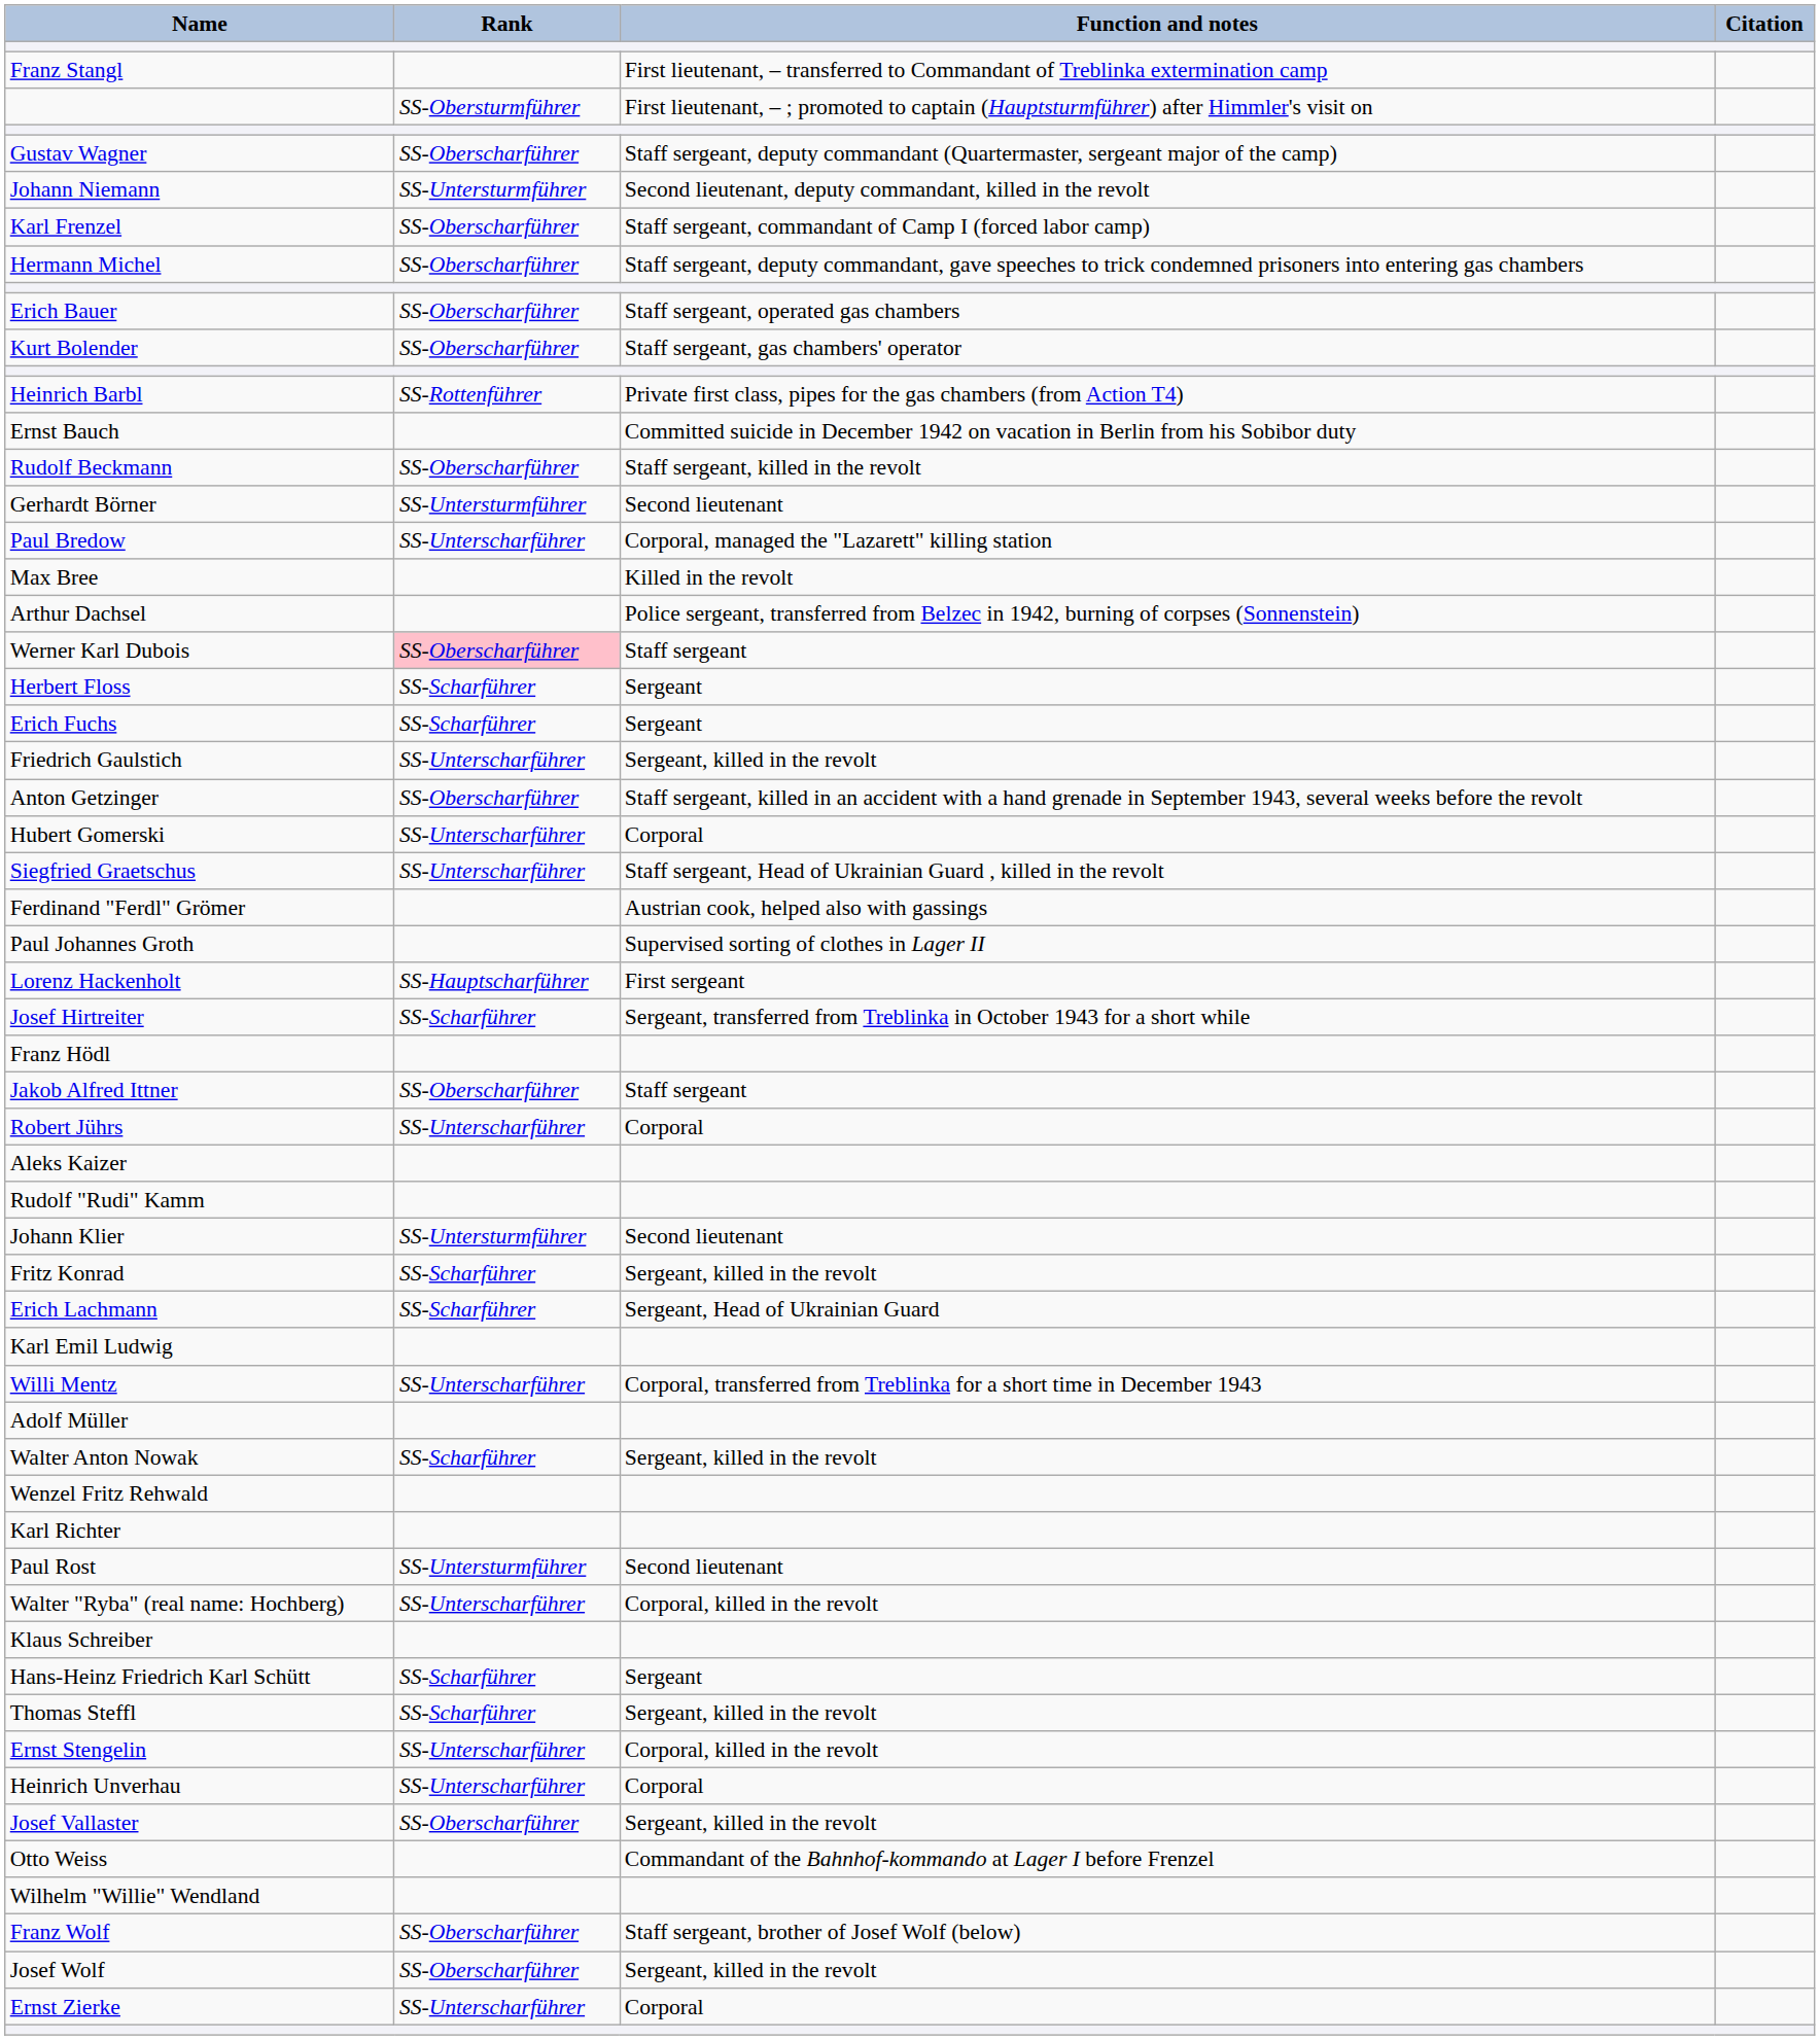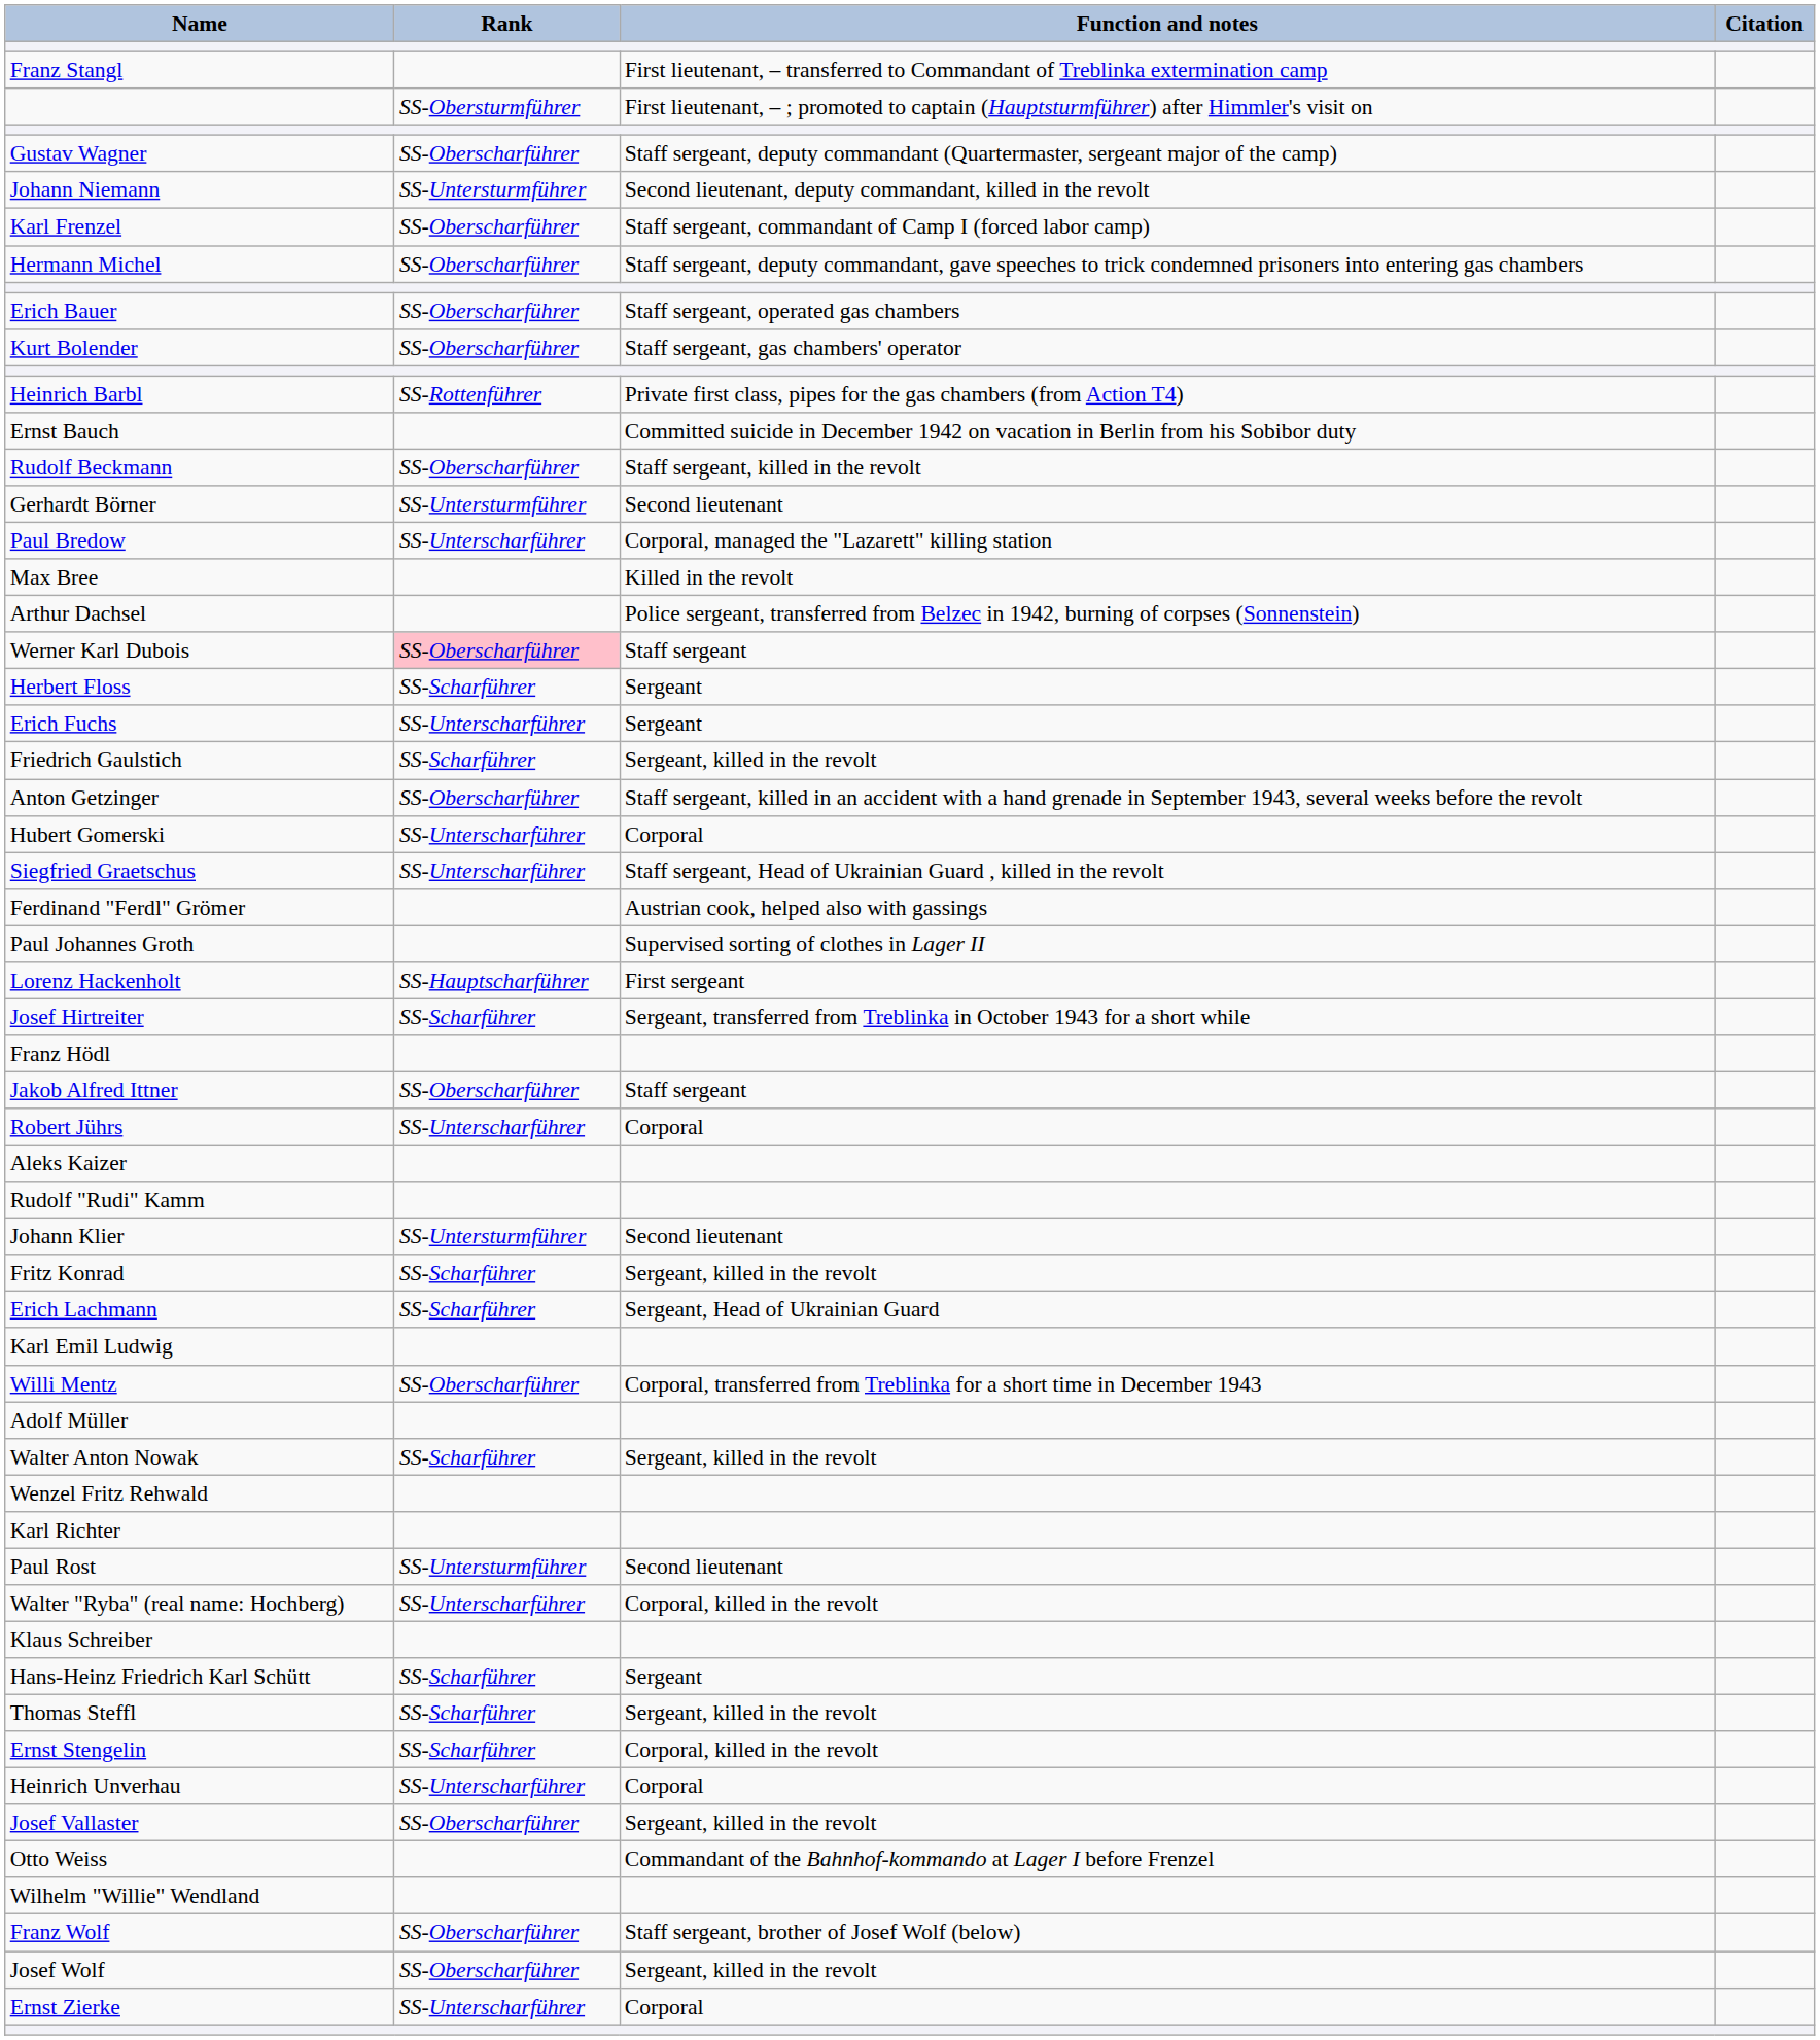 <table class="wikitable" width="98%" cellpadding="2" style="font-size: 95%; text-align: middle;">
 <tr>
 <th scope="col" style="text-align:center;background:#B0C4DE">Name</th>
 <th scope="col" style="text-align:center;background:#B0C4DE">Rank</th>
 <th scope="col" style="text-align:center;background:#B0C4DE">Function and notes</th>
 <th scope="col" style="text-align:center;background:#B0C4DE">Citation</th>
 </tr>
 <tr>
 <td style="background:#f2f2f8" colspan=4></td>
 </tr>
 <tr>
 <td><a href='#'>Franz Stangl</a></td>
 <td></td>
 <td>First lieutenant,  –  transferred to Commandant of <a href='#'>Treblinka extermination camp</a></td>
 <td>  </td>
 </tr>
 <tr>
 <td></td>
 <td><em>SS-<a href='#'>Obersturmführer</a></em></td>
 <td>First lieutenant,  – ; promoted to captain (<em><a href='#'>Hauptsturmführer</a></em>) after <a href='#'>Himmler</a>'s visit on </td>
 <td></td>
 </tr>
 <tr>
 <td style="background:#f2f2f8" colspan=4></td>
 </tr>
 <tr>
 <td><a href='#'>Gustav Wagner</a></td>
 <td><em>SS-<a href='#'>Oberscharführer</a></em></td>
 <td>Staff sergeant, deputy commandant (Quartermaster, sergeant major of the camp)</td>
 <td> </td>
 </tr>
 <tr>
 <td><a href='#'>Johann Niemann</a></td>
 <td><em>SS-<a href='#'>Untersturmführer</a></em></td>
 <td>Second lieutenant, deputy commandant, killed in the revolt</td>
 <td>  </td>
 </tr>
 <tr>
 <td><a href='#'>Karl Frenzel</a></td>
 <td><em>SS-<a href='#'>Oberscharführer</a></em></td>
 <td>Staff sergeant, commandant of Camp I (forced labor camp)</td>
 <td>  </td>
 </tr>
 <tr>
 <td><a href='#'>Hermann Michel</a></td>
 <td><em>SS-<a href='#'>Oberscharführer</a></em></td>
 <td>Staff sergeant, deputy commandant, gave speeches to trick condemned prisoners into entering gas chambers</td>
 <td>  </td>
 </tr>
 <tr>
 <td style="background:#f2f2f8" colspan=4></td>
 </tr>
 <tr>
 <td><a href='#'>Erich Bauer</a></td>
 <td><em>SS-<a href='#'>Oberscharführer</a></em></td>
 <td>Staff sergeant, operated gas chambers</td>
 <td>  </td>
 </tr>
 <tr>
 <td><a href='#'>Kurt Bolender</a></td>
 <td><em>SS-<a href='#'>Oberscharführer</a></em></td>
 <td>Staff sergeant, gas chambers' operator</td>
 <td>  </td>
 </tr>
 <tr>
 <td style="background:#f2f2f8" colspan=4></td>
 </tr>
 <tr>
 <td><a href='#'>Heinrich Barbl</a></td>
 <td><em>SS-<a href='#'>Rottenführer</a></em></td>
 <td>Private first class, pipes for the gas chambers (from <a href='#'>Action T4</a>)</td>
 <td></td>
 </tr>
 <tr>
 <td>Ernst Bauch</td>
 <td></td>
 <td>Committed suicide in December 1942 on vacation in Berlin from his Sobibor duty</td>
 <td></td>
 </tr>
 <tr>
 <td><a href='#'>Rudolf Beckmann</a></td>
 <td><em>SS-<a href='#'>Oberscharführer</a></em></td>
 <td>Staff sergeant, killed in the revolt</td>
 <td> </td>
 </tr>
 <tr>
 <td>Gerhardt Börner</td>
 <td><em>SS-<a href='#'>Untersturmführer</a></em></td>
 <td>Second lieutenant</td>
 <td></td>
 </tr>
 <tr>
 <td><a href='#'>Paul Bredow</a></td>
 <td><em>SS-<a href='#'>Unterscharführer</a></em></td>
 <td>Corporal, managed the "Lazarett" killing station</td>
 <td> </td>
 </tr>
 <tr>
 <td>Max Bree</td>
 <td></td>
 <td>Killed in the revolt</td>
 <td></td>
 </tr>
 <tr>
 <td>Arthur Dachsel</td>
 <td></td>
 <td>Police sergeant, transferred from <a href='#'>Belzec</a> in 1942, burning of corpses (<a href='#'>Sonnenstein</a>)</td>
 <td> </td>
 </tr>
 <tr>
 <td>Werner Karl Dubois</td>
 <td style="background: pink;"><em>SS-<a href='#'>Oberscharführer</a></em></td>
 <td>Staff sergeant</td>
 <td>  </td>
 </tr>
 <tr>
 <td><a href='#'>Herbert Floss</a></td>
 <td><em>SS-<a href='#'>Scharführer</a></em></td>
 <td>Sergeant</td>
 <td> </td>
 </tr>
 <tr>
 <td><a href='#'>Erich Fuchs</a></td>
-<td><em>SS-<a href='#'>Scharführer</a></em></td>
+<td><em>SS-<a href='#'>Unterscharführer</a></em></td>
 <td>Sergeant</td>
 <td>  </td>
 </tr>
 <tr>
 <td>Friedrich Gaulstich</td>
-<td><em>SS-<a href='#'>Unterscharführer</a></em></td>
+<td><em>SS-<a href='#'>Scharführer</a></em></td>
 <td>Sergeant, killed in the revolt</td>
 <td> </td>
 </tr>
 <tr>
 <td>Anton Getzinger</td>
 <td><em>SS-<a href='#'>Oberscharführer</a></em></td>
 <td>Staff sergeant, killed in an accident with a hand grenade in September 1943, several weeks before the revolt</td>
 <td></td>
 </tr>
 <tr>
 <td>Hubert Gomerski</td>
 <td><em>SS-<a href='#'>Unterscharführer</a></em></td>
 <td>Corporal</td>
 <td> </td>
 </tr>
 <tr>
 <td><a href='#'>Siegfried Graetschus</a></td>
 <td><em>SS-<a href='#'>Unterscharführer</a></em></td>
 <td>Staff sergeant, Head of Ukrainian Guard , killed in the revolt</td>
 <td>  </td>
 </tr>
 <tr>
 <td>Ferdinand "Ferdl" Grömer</td>
 <td></td>
 <td>Austrian cook, helped also with gassings</td>
 <td></td>
 </tr>
 <tr>
 <td>Paul Johannes Groth</td>
 <td></td>
 <td>Supervised sorting of clothes in <em>Lager II</em></td>
 <td></td>
 </tr>
 <tr>
 <td><a href='#'>Lorenz Hackenholt</a></td>
 <td><em>SS-<a href='#'>Hauptscharführer</a></em></td>
 <td>First sergeant</td>
 <td></td>
 </tr>
 <tr>
 <td><a href='#'>Josef Hirtreiter</a></td>
 <td><em>SS-<a href='#'>Scharführer</a></em></td>
 <td>Sergeant, transferred from <a href='#'>Treblinka</a> in October 1943 for a short while</td>
 <td></td>
 </tr>
 <tr>
 <td>Franz Hödl</td>
 <td></td>
 <td></td>
 <td> </td>
 </tr>
 <tr>
 <td><a href='#'>Jakob Alfred Ittner</a></td>
 <td><em>SS-<a href='#'>Oberscharführer</a></em></td>
 <td>Staff sergeant</td>
 <td> </td>
 </tr>
 <tr>
 <td><a href='#'>Robert Jührs</a></td>
 <td><em>SS-<a href='#'>Unterscharführer</a></em></td>
 <td>Corporal</td>
 <td></td>
 </tr>
 <tr>
 <td>Aleks Kaizer</td>
 <td></td>
 <td></td>
 <td></td>
 </tr>
 <tr>
 <td>Rudolf "Rudi" Kamm</td>
 <td></td>
 <td></td>
 <td></td>
 </tr>
 <tr>
 <td>Johann Klier</td>
 <td><em>SS-<a href='#'>Untersturmführer</a></em></td>
 <td>Second lieutenant</td>
 <td>  </td>
 </tr>
 <tr>
 <td>Fritz Konrad</td>
 <td><em>SS-<a href='#'>Scharführer</a></em></td>
 <td>Sergeant, killed in the revolt</td>
 <td> </td>
 </tr>
 <tr>
 <td><a href='#'>Erich Lachmann</a></td>
 <td><em>SS-<a href='#'>Scharführer</a></em></td>
 <td>Sergeant, Head of Ukrainian Guard </td>
 <td> </td>
 </tr>
 <tr>
 <td>Karl Emil Ludwig</td>
 <td></td>
 <td></td>
 <td> </td>
 </tr>
 <tr>
 <td><a href='#'>Willi Mentz</a></td>
-<td><em>SS-<a href='#'>Unterscharführer</a></em></td>
+<td><em>SS-<a href='#'>Oberscharführer</a></em></td>
 <td>Corporal, transferred from <a href='#'>Treblinka</a> for a short time in December 1943</td>
 <td></td>
 </tr>
 <tr>
 <td>Adolf Müller</td>
 <td></td>
 <td></td>
 <td></td>
 </tr>
 <tr>
 <td>Walter Anton Nowak</td>
 <td><em>SS-<a href='#'>Scharführer</a></em></td>
 <td>Sergeant, killed in the revolt</td>
 <td>  </td>
 </tr>
 <tr>
 <td>Wenzel Fritz Rehwald</td>
 <td></td>
 <td></td>
 <td> </td>
 </tr>
 <tr>
 <td>Karl Richter</td>
 <td></td>
 <td></td>
 <td></td>
 </tr>
 <tr>
 <td>Paul Rost</td>
 <td><em>SS-<a href='#'>Untersturmführer</a></em></td>
 <td>Second lieutenant</td>
 <td></td>
 </tr>
 <tr>
 <td>Walter "Ryba" (real name: Hochberg)</td>
 <td><em>SS-<a href='#'>Unterscharführer</a></em></td>
 <td>Corporal, killed in the revolt</td>
 <td> </td>
 </tr>
 <tr>
 <td>Klaus Schreiber</td>
 <td></td>
 <td></td>
 <td></td>
 </tr>
 <tr>
 <td>Hans-Heinz Friedrich Karl Schütt</td>
 <td><em>SS-<a href='#'>Scharführer</a></em></td>
 <td>Sergeant</td>
 <td>  </td>
 </tr>
 <tr>
 <td>Thomas Steffl</td>
 <td><em>SS-<a href='#'>Scharführer</a></em></td>
 <td>Sergeant, killed in the revolt</td>
 <td> </td>
 </tr>
 <tr>
 <td><a href='#'>Ernst Stengelin</a></td>
-<td><em>SS-<a href='#'>Unterscharführer</a></em></td>
+<td><em>SS-<a href='#'>Scharführer</a></em></td>
 <td>Corporal, killed in the revolt</td>
 <td></td>
 </tr>
 <tr>
 <td>Heinrich Unverhau</td>
 <td><em>SS-<a href='#'>Unterscharführer</a></em></td>
 <td>Corporal</td>
 <td> </td>
 </tr>
 <tr>
 <td><a href='#'>Josef Vallaster</a></td>
 <td><em>SS-<a href='#'>Oberscharführer</a></em></td>
 <td>Sergeant, killed in the revolt</td>
 <td> </td>
 </tr>
 <tr>
 <td>Otto Weiss</td>
 <td></td>
 <td>Commandant of the <em>Bahnhof-kommando</em> at <em>Lager I</em> before Frenzel</td>
 <td></td>
 </tr>
 <tr>
 <td>Wilhelm "Willie" Wendland</td>
 <td></td>
 <td></td>
 <td> </td>
 </tr>
 <tr>
 <td><a href='#'>Franz Wolf</a></td>
 <td><em>SS-<a href='#'>Oberscharführer</a></em></td>
 <td>Staff sergeant, brother of Josef Wolf (below)</td>
 <td>  </td>
 </tr>
 <tr>
 <td>Josef Wolf</td>
 <td><em>SS-<a href='#'>Oberscharführer</a></em></td>
 <td>Sergeant, killed in the revolt</td>
 <td> </td>
 </tr>
 <tr>
 <td><a href='#'>Ernst Zierke</a></td>
 <td><em>SS-<a href='#'>Unterscharführer</a></em></td>
 <td>Corporal</td>
 <td></td>
 </tr>
 <tr>
 <td style="background:#f2f2f8" colspan=4></td>
 </tr>
 </table>
